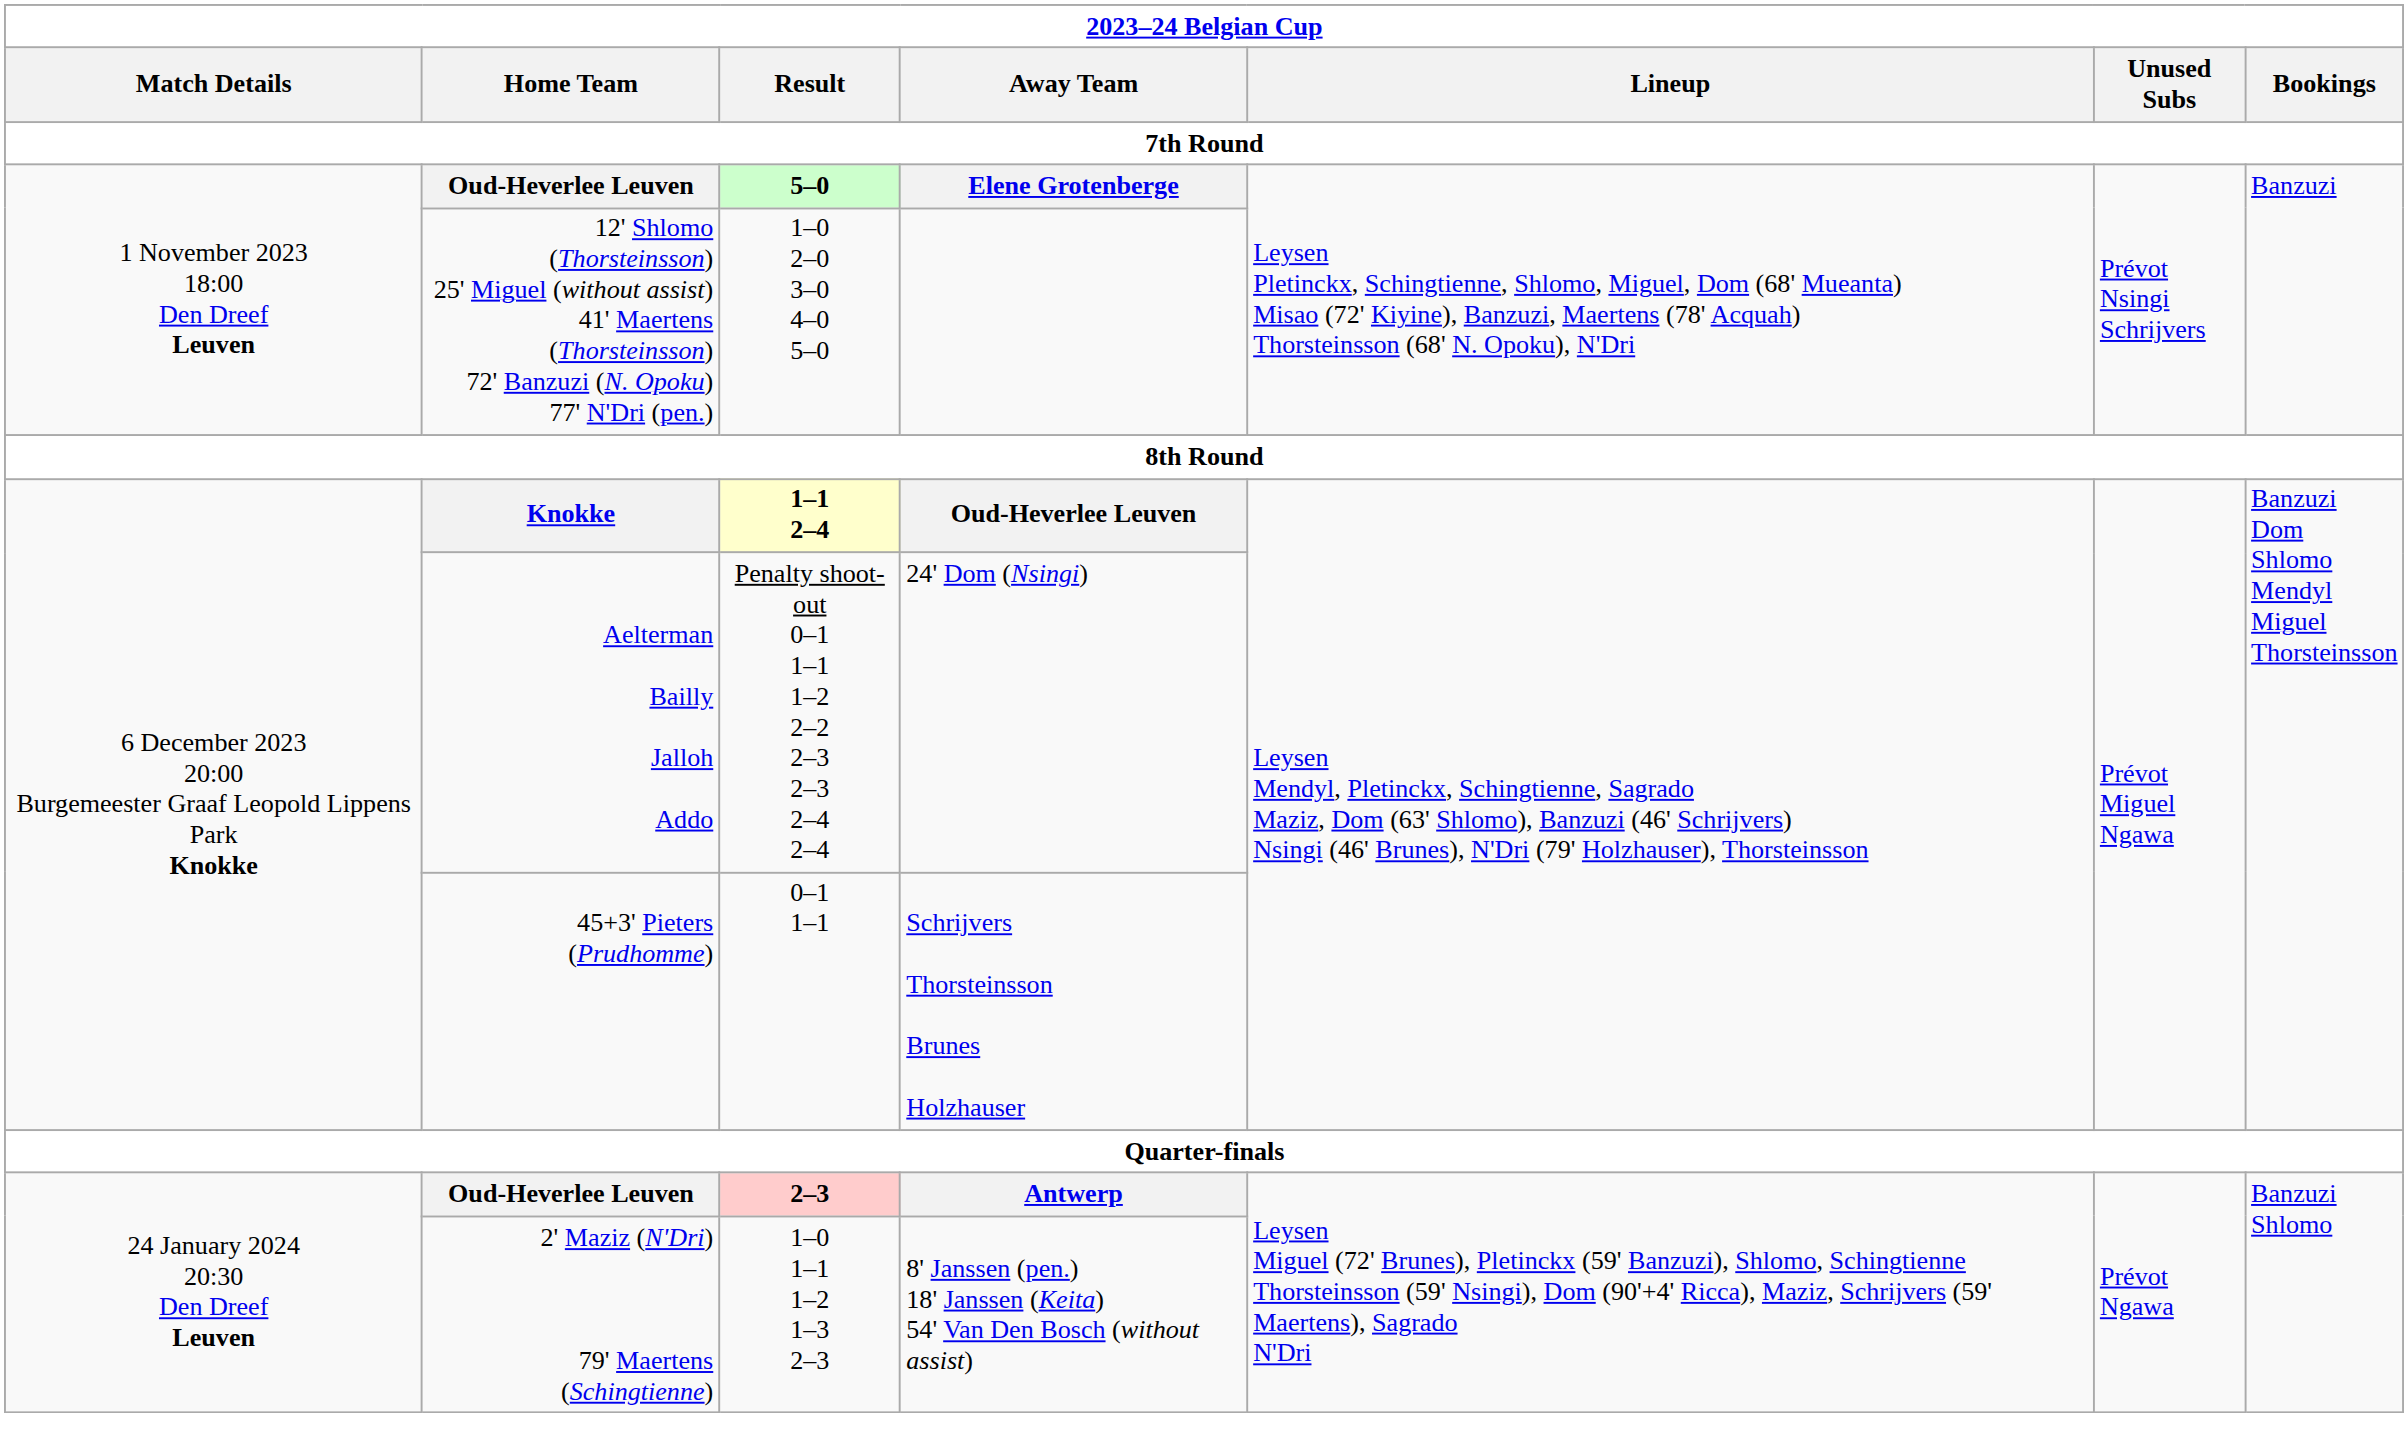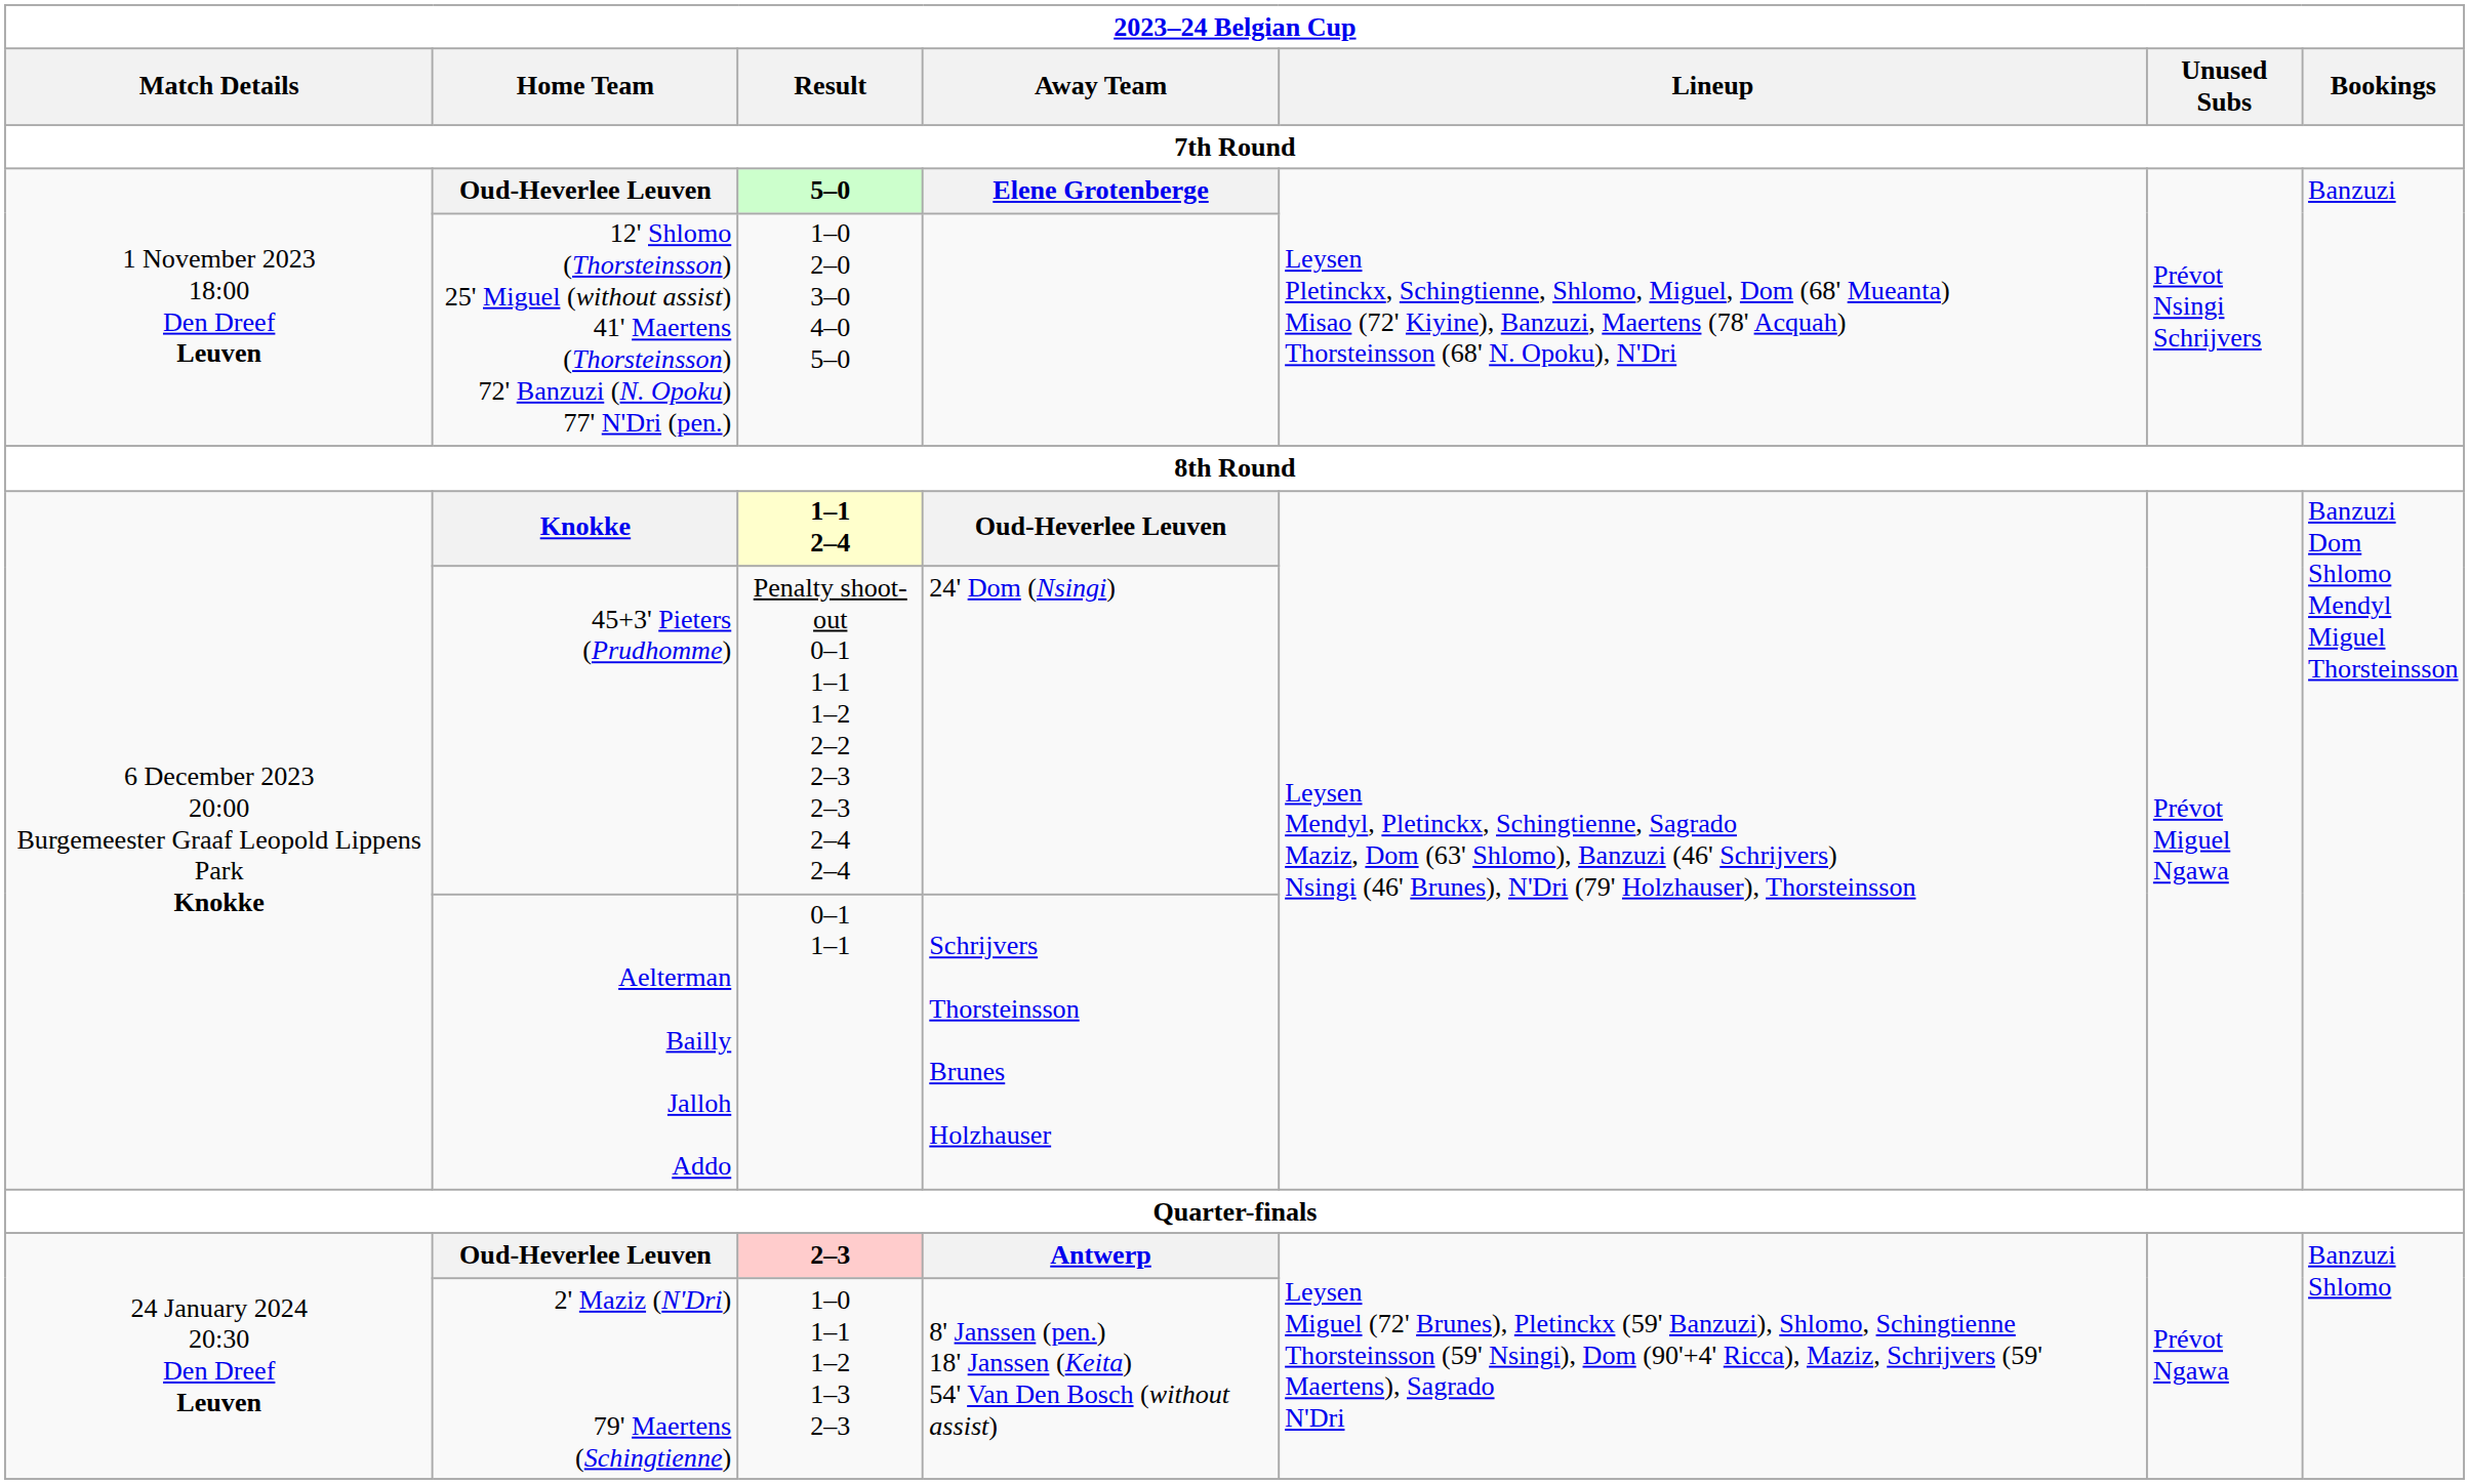 <table class="wikitable" style="font-size:85%">
 <tr>
 <td colspan="7" align="center" style="background:white;"><strong><a href='#'>2023–24 Belgian Cup</a></strong></td>
 </tr>
 <tr>
 <th>Match Details</th>
 <th>Home Team</th>
 <th>Result</th>
 <th>Away Team</th>
 <th>Lineup</th>
 <th>Unused Subs</th>
 <th>Bookings</th>
 </tr>
 <tr>
 <td style="background:white;" align="center" colspan="7"><strong>7th Round</strong></td>
 </tr>
 <tr>
 <td rowspan="2" align="center">1 November 2023<br>18:00<br><a href='#'>Den Dreef</a><br><strong>Leuven</strong><br></td>
 <th><strong>Oud-Heverlee Leuven</strong></th>
 <th style="background: #CCFFCC;">5–0</th>
 <th><strong><a href='#'>Elene Grotenberge</a></strong></th>
 <td rowspan="2"><a href='#'>Leysen</a><br><a href='#'>Pletinckx</a>, <a href='#'>Schingtienne</a>, <a href='#'>Shlomo</a>, <a href='#'>Miguel</a>, <a href='#'>Dom</a> (68' <a href='#'>Mueanta</a>)<br><a href='#'>Misao</a> (72' <a href='#'>Kiyine</a>), <a href='#'>Banzuzi</a>, <a href='#'>Maertens</a> (78' <a href='#'>Acquah</a>)<br><a href='#'>Thorsteinsson</a> (68' <a href='#'>N. Opoku</a>), <a href='#'>N'Dri</a></td>
 <td rowspan="2"><a href='#'>Prévot</a><br><a href='#'>Nsingi</a><br><a href='#'>Schrijvers</a></td>
 <td rowspan="2" valign="top"> <a href='#'>Banzuzi</a></td>
 </tr>
 <tr valign="top">
 <td align="right">12' <a href='#'>Shlomo</a> (<em><a href='#'>Thorsteinsson</a></em>)<br>25' <a href='#'>Miguel</a> (<em>without assist</em>)<br>41' <a href='#'>Maertens</a> (<em><a href='#'>Thorsteinsson</a></em>)<br>72' <a href='#'>Banzuzi</a> (<em><a href='#'>N. Opoku</a></em>)<br>77' <a href='#'>N'Dri</a> (<a href='#'>pen.</a>)</td>
 <td align="center">1–0<br>2–0<br>3–0<br>4–0<br>5–0</td>
 <td></td>
 </tr>
 <tr>
 <td style="background:white;" align="center" colspan="7"><strong>8th Round</strong></td>
 </tr>
 <tr>
 <td rowspan="3" align="center">6 December 2023<br>20:00<br>Burgemeester Graaf Leopold Lippens Park<br><strong>Knokke</strong><br></td>
 <th><strong><a href='#'>Knokke</a></strong></th>
 <th style="background: #FFFFCC;">1–1 <br>2–4 </th>
 <th><strong>Oud-Heverlee Leuven</strong></th>
 <td rowspan="3"><a href='#'>Leysen</a><br><a href='#'>Mendyl</a>, <a href='#'>Pletinckx</a>, <a href='#'>Schingtienne</a>, <a href='#'>Sagrado</a><br><a href='#'>Maziz</a>, <a href='#'>Dom</a> (63' <a href='#'>Shlomo</a>), <a href='#'>Banzuzi</a> (46' <a href='#'>Schrijvers</a>)<br><a href='#'>Nsingi</a> (46' <a href='#'>Brunes</a>), <a href='#'>N'Dri</a> (79' <a href='#'>Holzhauser</a>), <a href='#'>Thorsteinsson</a></td>
 <td rowspan="3"><a href='#'>Prévot</a><br><a href='#'>Miguel</a><br><a href='#'>Ngawa</a></td>
 <td rowspan="3" valign="top"> <a href='#'>Banzuzi</a><br> <a href='#'>Dom</a><br> <a href='#'>Shlomo</a><br> <a href='#'>Mendyl</a><br> <a href='#'>Miguel</a><br> <a href='#'>Thorsteinsson</a></td>
 </tr>
 <tr valign="top">
-<td align="right"><br><br><a href='#'>Aelterman</a> <br><br><a href='#'>Bailly</a> <br><br><a href='#'>Jalloh</a> <br><br><a href='#'>Addo</a> </td>
+<td align="right"><br>45+3' <a href='#'>Pieters</a> (<em><a href='#'>Prudhomme</a></em>)</td>
 <td align="center"><u>Penalty shoot-out</u><br>0–1<br>1–1<br>1–2<br>2–2<br>2–3<br>2–3<br>2–4<br>2–4</td>
 <td>24' <a href='#'>Dom</a> (<em><a href='#'>Nsingi</a></em>)</td>
 </tr>
 <tr valign="top">
-<td align="right"><br>45+3' <a href='#'>Pieters</a> (<em><a href='#'>Prudhomme</a></em>)</td>
+<td align="right"><br><br><a href='#'>Aelterman</a> <br><br><a href='#'>Bailly</a> <br><br><a href='#'>Jalloh</a> <br><br><a href='#'>Addo</a> </td>
 <td align="center">0–1<br>1–1</td>
 <td><br><a href='#'>Schrijvers</a> <br><br><a href='#'>Thorsteinsson</a> <br><br><a href='#'>Brunes</a> <br><br><a href='#'>Holzhauser</a> </td>
 </tr>
 <tr>
 <td style="background:white;" align="center" colspan="7"><strong>Quarter-finals</strong></td>
 </tr>
 <tr>
 <td rowspan="2" align="center">24 January 2024<br>20:30<br><a href='#'>Den Dreef</a><br><strong>Leuven</strong><br></td>
 <th><strong>Oud-Heverlee Leuven</strong></th>
 <th style="background: #FFCCCC;">2–3</th>
 <th><strong><a href='#'>Antwerp</a></strong></th>
 <td rowspan="2"><a href='#'>Leysen</a><br><a href='#'>Miguel</a> (72' <a href='#'>Brunes</a>), <a href='#'>Pletinckx</a> (59' <a href='#'>Banzuzi</a>), <a href='#'>Shlomo</a>, <a href='#'>Schingtienne</a><br><a href='#'>Thorsteinsson</a> (59' <a href='#'>Nsingi</a>), <a href='#'>Dom</a> (90'+4' <a href='#'>Ricca</a>), <a href='#'>Maziz</a>, <a href='#'>Schrijvers</a> (59' <a href='#'>Maertens</a>), <a href='#'>Sagrado</a><br><a href='#'>N'Dri</a></td>
 <td rowspan="2"><a href='#'>Prévot</a><br><a href='#'>Ngawa</a></td>
 <td rowspan="2" valign="top"> <a href='#'>Banzuzi</a><br> <a href='#'>Shlomo</a></td>
 </tr>
 <tr valign="top">
 <td align="right">2' <a href='#'>Maziz</a> (<em><a href='#'>N'Dri</a></em>)<br><br><br><br>79' <a href='#'>Maertens</a> (<em><a href='#'>Schingtienne</a></em>)</td>
 <td align="center">1–0<br>1–1<br>1–2<br>1–3<br>2–3</td>
 <td><br>8' <a href='#'>Janssen</a> (<a href='#'>pen.</a>)<br>18' <a href='#'>Janssen</a> (<em><a href='#'>Keita</a></em>)<br>54' <a href='#'>Van Den Bosch</a> (<em>without assist</em>)</td>
 </tr>
 </table>
